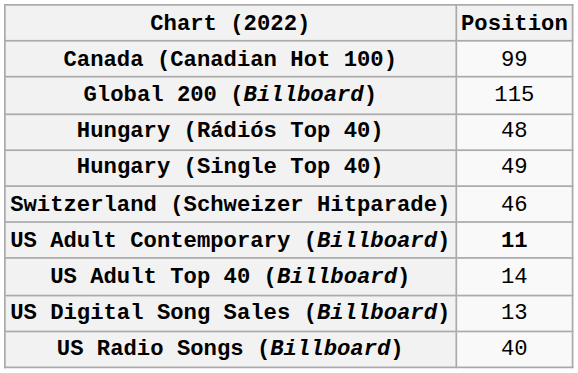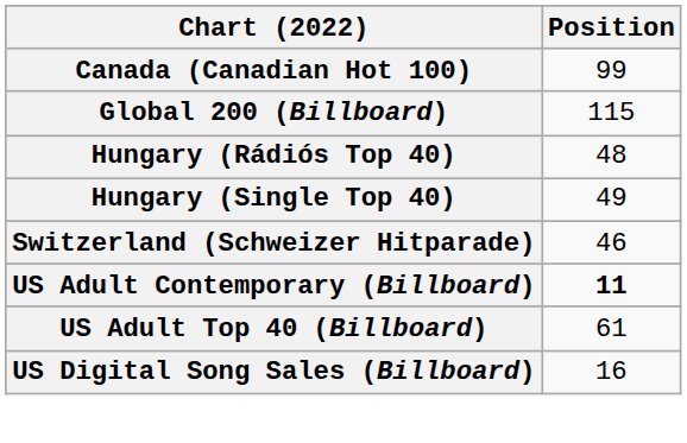 <table class="wikitable sortable plainrowheaders" style="text-align:center">
 <tr>
 <th scope="col">Chart (2022)</th>
 <th scope="col">Position</th>
 </tr>
 <tr>
 <th scope="row">Canada (Canadian Hot 100)</th>
 <td>99</td>
 </tr>
 <tr>
 <th scope="row">Global 200 (<em>Billboard</em>)</th>
 <td>115</td>
 </tr>
 <tr>
 <th scope="row">Hungary (Rádiós Top 40)</th>
 <td>48</td>
 </tr>
 <tr>
 <th scope="row">Hungary (Single Top 40)</th>
 <td>49</td>
 </tr>
 <tr>
 <th scope="row">Switzerland (Schweizer Hitparade)</th>
 <td>46</td>
 </tr>
 <tr>
 <th scope="row">US Adult Contemporary (<em>Billboard</em>)</th>
 <td><strong>11</strong></td>
 </tr>
 <tr>
 <th scope="row">US Adult Top 40 (<em>Billboard</em>)</th>
-<td>14</td>
+<td>61</td>
 </tr>
 <tr>
 <th scope="row">US Digital Song Sales (<em>Billboard</em>)</th>
-<td>13</td>
-</tr>
-<tr>
-<th scope="row">US Radio Songs (<em>Billboard</em>)</th>
-<td>40</td>
+<td>16</td>
 </tr>
 </table>
